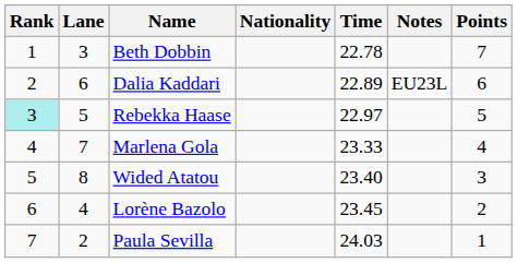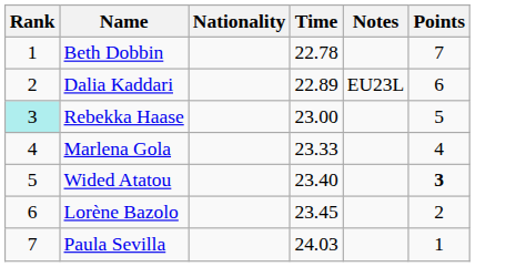 <table class="wikitable sortable" style="text-align:center; font-size:95%">
 <tr>
 <th>Rank</th>
-<th>Lane</th>
 <th>Name</th>
 <th>Nationality</th>
 <th>Time</th>
 <th>Notes</th>
 <th>Points</th>
 </tr>
 <tr>
 <td>1</td>
-<td>3</td>
 <td align=left><a href='#'>Beth Dobbin</a></td>
 <td align=left></td>
 <td>22.78</td>
 <td></td>
 <td>7</td>
 </tr>
 <tr>
 <td>2</td>
-<td>6</td>
 <td align=left><a href='#'>Dalia Kaddari</a></td>
 <td align=left></td>
 <td>22.89</td>
 <td>EU23L</td>
 <td>6</td>
 </tr>
 <tr>
 <td style="background: paleturquoise;">3</td>
-<td>5</td>
 <td align=left><a href='#'>Rebekka Haase</a></td>
 <td align=left></td>
-<td>22.97</td>
+<td>23.00</td>
 <td></td>
 <td>5</td>
 </tr>
 <tr>
 <td>4</td>
-<td>7</td>
 <td align=left><a href='#'>Marlena Gola</a></td>
 <td align=left></td>
 <td>23.33</td>
 <td></td>
 <td>4</td>
 </tr>
 <tr>
 <td>5</td>
-<td>8</td>
 <td align=left><a href='#'>Wided Atatou</a></td>
 <td align=left></td>
 <td>23.40</td>
 <td></td>
-<td>3</td>
+<td><strong>3</strong></td>
 </tr>
 <tr>
 <td>6</td>
-<td>4</td>
 <td align=left><a href='#'>Lorène Bazolo</a></td>
 <td align=left></td>
 <td>23.45</td>
 <td></td>
 <td>2</td>
 </tr>
 <tr>
 <td>7</td>
-<td>2</td>
 <td align=left><a href='#'>Paula Sevilla</a></td>
 <td align=left></td>
 <td>24.03</td>
 <td></td>
 <td>1</td>
 </tr>
 </table>
